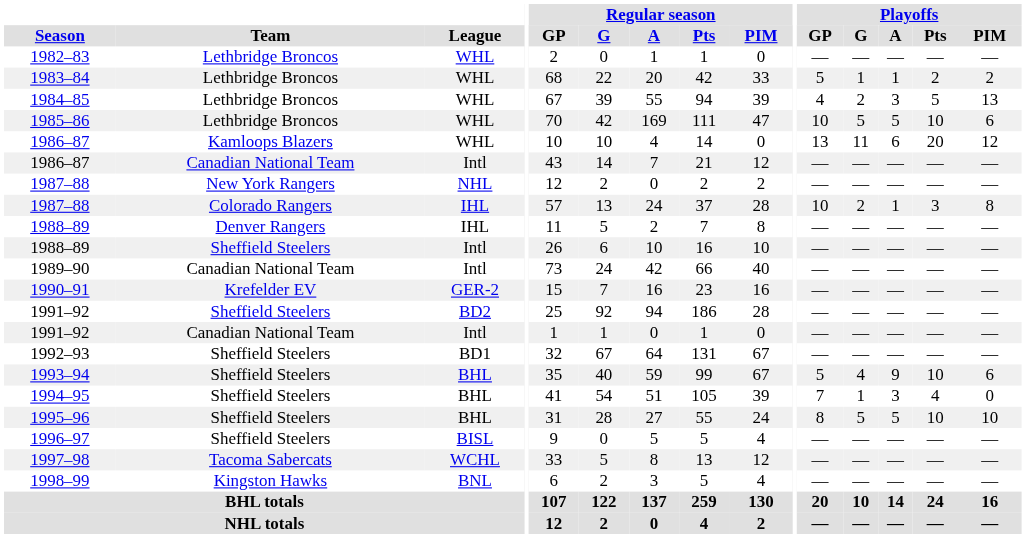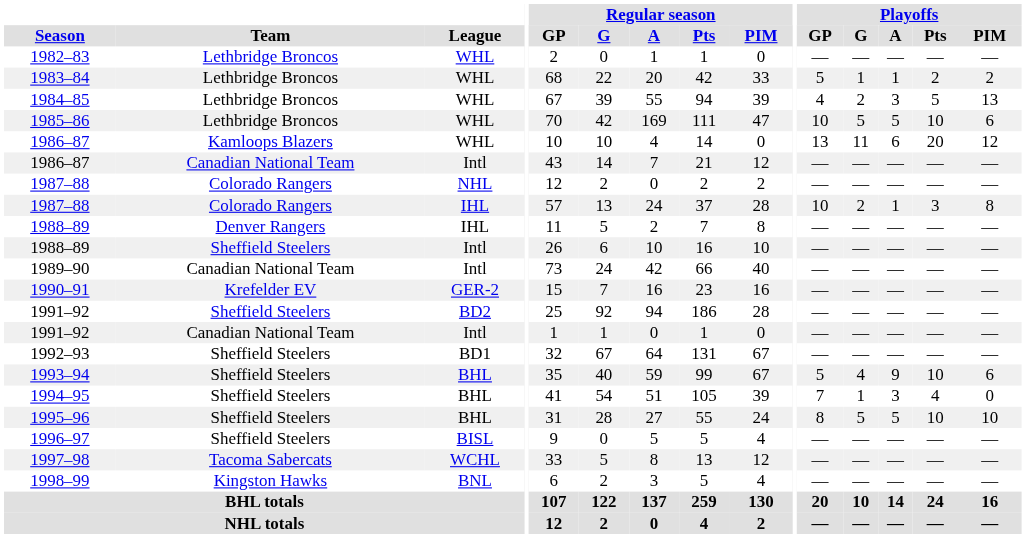 <table border="0" cellpadding="1" cellspacing="0" style="text-align:center; width:60em">
 <tr bgcolor="#e0e0e0">
 <th colspan="3" bgcolor="#ffffff"></th>
 <th rowspan="100" bgcolor="#ffffff"></th>
 <th colspan="5"><a href='#'>Regular season</a></th>
 <th rowspan="100" bgcolor="#ffffff"></th>
 <th colspan="5"><a href='#'>Playoffs</a></th>
 </tr>
 <tr bgcolor="#e0e0e0">
 <th><a href='#'>Season</a></th>
 <th>Team</th>
 <th>League</th>
 <th>GP</th>
 <th><a href='#'>G</a></th>
 <th><a href='#'>A</a></th>
 <th><a href='#'>Pts</a></th>
 <th><a href='#'>PIM</a></th>
 <th>GP</th>
 <th>G</th>
 <th>A</th>
 <th>Pts</th>
 <th>PIM</th>
 </tr>
 <tr>
 <td><a href='#'>1982–83</a></td>
 <td><a href='#'>Lethbridge Broncos</a></td>
 <td><a href='#'>WHL</a></td>
 <td>2</td>
 <td>0</td>
 <td>1</td>
 <td>1</td>
 <td>0</td>
 <td>—</td>
 <td>—</td>
 <td>—</td>
 <td>—</td>
 <td>—</td>
 </tr>
 <tr bgcolor="#f0f0f0">
 <td><a href='#'>1983–84</a></td>
 <td>Lethbridge Broncos</td>
 <td>WHL</td>
 <td>68</td>
 <td>22</td>
 <td>20</td>
 <td>42</td>
 <td>33</td>
 <td>5</td>
 <td>1</td>
 <td>1</td>
 <td>2</td>
 <td>2</td>
 </tr>
 <tr>
 <td><a href='#'>1984–85</a></td>
 <td>Lethbridge Broncos</td>
 <td>WHL</td>
 <td>67</td>
 <td>39</td>
 <td>55</td>
 <td>94</td>
 <td>39</td>
 <td>4</td>
 <td>2</td>
 <td>3</td>
 <td>5</td>
 <td>13</td>
 </tr>
 <tr bgcolor="#f0f0f0">
 <td><a href='#'>1985–86</a></td>
 <td>Lethbridge Broncos</td>
 <td>WHL</td>
 <td>70</td>
 <td>42</td>
 <td>169</td>
 <td>111</td>
 <td>47</td>
 <td>10</td>
 <td>5</td>
 <td>5</td>
 <td>10</td>
 <td>6</td>
 </tr>
 <tr>
 <td><a href='#'>1986–87</a></td>
 <td><a href='#'>Kamloops Blazers</a></td>
 <td>WHL</td>
 <td>10</td>
 <td>10</td>
 <td>4</td>
 <td>14</td>
 <td>0</td>
 <td>13</td>
 <td>11</td>
 <td>6</td>
 <td>20</td>
 <td>12</td>
 </tr>
 <tr bgcolor="#f0f0f0">
 <td>1986–87</td>
 <td><a href='#'>Canadian National Team</a></td>
 <td>Intl</td>
 <td>43</td>
 <td>14</td>
 <td>7</td>
 <td>21</td>
 <td>12</td>
 <td>—</td>
 <td>—</td>
 <td>—</td>
 <td>—</td>
 <td>—</td>
 </tr>
 <tr>
 <td><a href='#'>1987–88</a></td>
-<td><a href='#'>New York Rangers</a></td>
+<td><a href='#'>Colorado Rangers</a></td>
 <td><a href='#'>NHL</a></td>
 <td>12</td>
 <td>2</td>
 <td>0</td>
 <td>2</td>
 <td>2</td>
 <td>—</td>
 <td>—</td>
 <td>—</td>
 <td>—</td>
 <td>—</td>
 </tr>
 <tr bgcolor="#f0f0f0">
 <td><a href='#'>1987–88</a></td>
 <td><a href='#'>Colorado Rangers</a></td>
 <td><a href='#'>IHL</a></td>
 <td>57</td>
 <td>13</td>
 <td>24</td>
 <td>37</td>
 <td>28</td>
 <td>10</td>
 <td>2</td>
 <td>1</td>
 <td>3</td>
 <td>8</td>
 </tr>
 <tr>
 <td><a href='#'>1988–89</a></td>
 <td><a href='#'>Denver Rangers</a></td>
 <td>IHL</td>
 <td>11</td>
 <td>5</td>
 <td>2</td>
 <td>7</td>
 <td>8</td>
 <td>—</td>
 <td>—</td>
 <td>—</td>
 <td>—</td>
 <td>—</td>
 </tr>
 <tr bgcolor="#f0f0f0">
 <td>1988–89</td>
 <td><a href='#'>Sheffield Steelers</a></td>
 <td>Intl</td>
 <td>26</td>
 <td>6</td>
 <td>10</td>
 <td>16</td>
 <td>10</td>
 <td>—</td>
 <td>—</td>
 <td>—</td>
 <td>—</td>
 <td>—</td>
 </tr>
 <tr>
 <td>1989–90</td>
 <td>Canadian National Team</td>
 <td>Intl</td>
 <td>73</td>
 <td>24</td>
 <td>42</td>
 <td>66</td>
 <td>40</td>
 <td>—</td>
 <td>—</td>
 <td>—</td>
 <td>—</td>
 <td>—</td>
 </tr>
 <tr bgcolor="#f0f0f0">
 <td><a href='#'>1990–91</a></td>
 <td><a href='#'>Krefelder EV</a></td>
 <td><a href='#'>GER-2</a></td>
 <td>15</td>
 <td>7</td>
 <td>16</td>
 <td>23</td>
 <td>16</td>
 <td>—</td>
 <td>—</td>
 <td>—</td>
 <td>—</td>
 <td>—</td>
 </tr>
 <tr>
 <td>1991–92</td>
 <td><a href='#'>Sheffield Steelers</a></td>
 <td><a href='#'>BD2</a></td>
 <td>25</td>
 <td>92</td>
 <td>94</td>
 <td>186</td>
 <td>28</td>
 <td>—</td>
 <td>—</td>
 <td>—</td>
 <td>—</td>
 <td>—</td>
 </tr>
 <tr bgcolor="#f0f0f0">
 <td>1991–92</td>
 <td>Canadian National Team</td>
 <td>Intl</td>
 <td>1</td>
 <td>1</td>
 <td>0</td>
 <td>1</td>
 <td>0</td>
 <td>—</td>
 <td>—</td>
 <td>—</td>
 <td>—</td>
 <td>—</td>
 </tr>
 <tr>
 <td>1992–93</td>
 <td>Sheffield Steelers</td>
 <td>BD1</td>
 <td>32</td>
 <td>67</td>
 <td>64</td>
 <td>131</td>
 <td>67</td>
 <td>—</td>
 <td>—</td>
 <td>—</td>
 <td>—</td>
 <td>—</td>
 </tr>
 <tr bgcolor="#f0f0f0">
 <td><a href='#'>1993–94</a></td>
 <td>Sheffield Steelers</td>
 <td><a href='#'>BHL</a></td>
 <td>35</td>
 <td>40</td>
 <td>59</td>
 <td>99</td>
 <td>67</td>
 <td>5</td>
 <td>4</td>
 <td>9</td>
 <td>10</td>
 <td>6</td>
 </tr>
 <tr>
 <td><a href='#'>1994–95</a></td>
 <td>Sheffield Steelers</td>
 <td>BHL</td>
 <td>41</td>
 <td>54</td>
 <td>51</td>
 <td>105</td>
 <td>39</td>
 <td>7</td>
 <td>1</td>
 <td>3</td>
 <td>4</td>
 <td>0</td>
 </tr>
 <tr bgcolor="#f0f0f0">
 <td><a href='#'>1995–96</a></td>
 <td>Sheffield Steelers</td>
 <td>BHL</td>
 <td>31</td>
 <td>28</td>
 <td>27</td>
 <td>55</td>
 <td>24</td>
 <td>8</td>
 <td>5</td>
 <td>5</td>
 <td>10</td>
 <td>10</td>
 </tr>
 <tr>
 <td><a href='#'>1996–97</a></td>
 <td>Sheffield Steelers</td>
 <td><a href='#'>BISL</a></td>
 <td>9</td>
 <td>0</td>
 <td>5</td>
 <td>5</td>
 <td>4</td>
 <td>—</td>
 <td>—</td>
 <td>—</td>
 <td>—</td>
 <td>—</td>
 </tr>
 <tr bgcolor="#f0f0f0">
 <td><a href='#'>1997–98</a></td>
 <td><a href='#'>Tacoma Sabercats</a></td>
 <td><a href='#'>WCHL</a></td>
 <td>33</td>
 <td>5</td>
 <td>8</td>
 <td>13</td>
 <td>12</td>
 <td>—</td>
 <td>—</td>
 <td>—</td>
 <td>—</td>
 <td>—</td>
 </tr>
 <tr>
 <td><a href='#'>1998–99</a></td>
 <td><a href='#'>Kingston Hawks</a></td>
 <td><a href='#'>BNL</a></td>
 <td>6</td>
 <td>2</td>
 <td>3</td>
 <td>5</td>
 <td>4</td>
 <td>—</td>
 <td>—</td>
 <td>—</td>
 <td>—</td>
 <td>—</td>
 </tr>
 <tr bgcolor="#e0e0e0">
 <th colspan="3">BHL totals</th>
 <th>107</th>
 <th>122</th>
 <th>137</th>
 <th>259</th>
 <th>130</th>
 <th>20</th>
 <th>10</th>
 <th>14</th>
 <th>24</th>
 <th>16</th>
 </tr>
 <tr bgcolor="#e0e0e0">
 <th colspan="3">NHL totals</th>
 <th>12</th>
 <th>2</th>
 <th>0</th>
 <th>4</th>
 <th>2</th>
 <th>—</th>
 <th>—</th>
 <th>—</th>
 <th>—</th>
 <th>—</th>
 </tr>
 </table>
